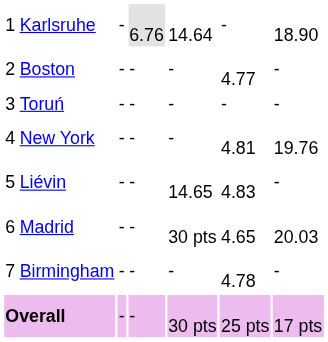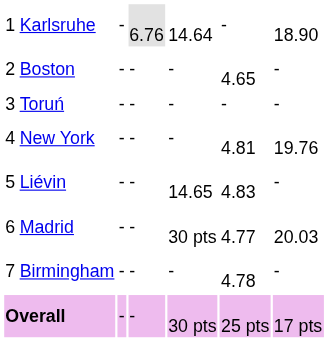 <table>
 <tr>
 <td>1</td>
 <td align=left><a href='#'>Karlsruhe</a></td>
 <td> -</td>
 <td bgcolor=#e2e2e2> <br>6.76</td>
 <td> <br>14.64</td>
 <td> -</td>
 <td> <br>18.90</td>
 </tr>
 <tr>
 <td>2</td>
 <td align=left><a href='#'>Boston</a></td>
 <td> -</td>
 <td> -</td>
 <td> -</td>
-<td> <br>4.77</td>
+<td> <br>4.65</td>
 <td> -</td>
 </tr>
 <tr>
 <td>3</td>
 <td align=left><a href='#'>Toruń</a></td>
 <td> -</td>
 <td> -</td>
 <td> -</td>
 <td> -</td>
 <td> -</td>
 </tr>
 <tr>
 <td>4</td>
 <td align=left><a href='#'>New York</a></td>
 <td> -</td>
 <td> -</td>
 <td> -</td>
 <td> <br>4.81 </td>
 <td> <br>19.76 </td>
 </tr>
 <tr>
 <td>5</td>
 <td align=left><a href='#'>Liévin</a></td>
 <td> -</td>
 <td> -</td>
 <td> <br>14.65</td>
 <td> <br>4.83 </td>
 <td> -</td>
 </tr>
 <tr>
 <td>6</td>
 <td align=left><a href='#'>Madrid</a></td>
 <td> -</td>
 <td> -</td>
 <td> <br>30 pts</td>
-<td> <br>4.65</td>
+<td> <br>4.77</td>
 <td> <br>20.03  </td>
 </tr>
 <tr>
 <td>7</td>
 <td align=left><a href='#'>Birmingham</a></td>
 <td> -</td>
 <td> -</td>
 <td> -</td>
 <td> <br>4.78</td>
 <td> -</td>
 </tr>
 <tr bgcolor=#eebbee>
 <td colspan="2"><strong>Overall</strong></td>
 <td> -</td>
 <td> -</td>
 <td> <br>30 pts</td>
 <td> <br>25 pts</td>
 <td> <br>17 pts</td>
 </tr>
 </table>
